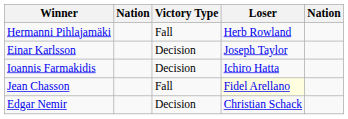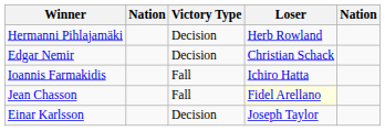 <table class="wikitable sortable" style="text-align:left;">
 <tr>
 <th>Winner</th>
 <th>Nation</th>
 <th>Victory Type</th>
 <th>Loser</th>
 <th>Nation</th>
 </tr>
 <tr>
 <td><a href='#'>Hermanni Pihlajamäki</a></td>
 <td></td>
-<td>Fall</td>
+<td>Decision</td>
 <td><a href='#'>Herb Rowland</a></td>
 <td></td>
 </tr>
 <tr>
-<td><a href='#'>Einar Karlsson</a></td>
+<td><a href='#'>Edgar Nemir</a></td>
 <td></td>
 <td>Decision</td>
-<td><a href='#'>Joseph Taylor</a></td>
+<td><a href='#'>Christian Schack</a></td>
 <td></td>
 </tr>
 <tr>
 <td><a href='#'>Ioannis Farmakidis</a></td>
 <td></td>
-<td>Decision</td>
+<td>Fall</td>
 <td><a href='#'>Ichiro Hatta</a></td>
 <td></td>
 </tr>
 <tr>
 <td><a href='#'>Jean Chasson</a></td>
 <td></td>
 <td>Fall</td>
 <td style="background: lightyellow;"><a href='#'>Fidel Arellano</a></td>
 <td></td>
 </tr>
 <tr>
-<td><a href='#'>Edgar Nemir</a></td>
+<td><a href='#'>Einar Karlsson</a></td>
 <td></td>
 <td>Decision</td>
-<td><a href='#'>Christian Schack</a></td>
+<td><a href='#'>Joseph Taylor</a></td>
 <td></td>
 </tr>
 </table>
